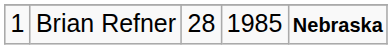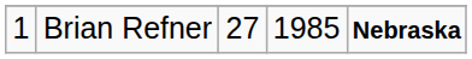 <table class="wikitable">
 <tr>
 </tr>
 <tr>
 <td>1</td>
 <td>Brian Refner</td>
-<td>28</td>
+<td>27</td>
 <td>1985</td>
 <td style="font-size:80%;"><strong>Nebraska</strong></td>
 </tr>
 </table>
